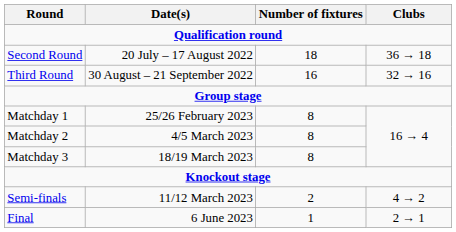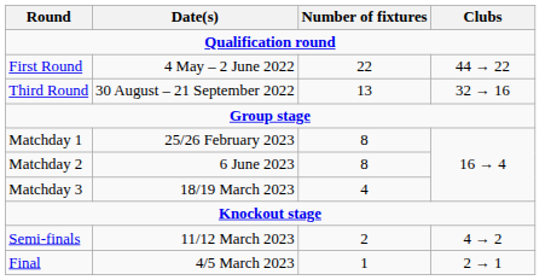 <table class="wikitable" style="text-align:center">
 <tr>
 <th>Round</th>
 <th>Date(s)</th>
 <th>Number of fixtures</th>
 <th width=100>Clubs</th>
 </tr>
 <tr>
 <td colspan=4><strong><a href='#'>Qualification round</a></strong></td>
 </tr>
 <tr>
-<td align=left><a href='#'>Second Round</a></td>
-<td align=right>20 July – 17 August 2022</td>
-<td>18</td>
-<td>36 → 18</td>
+<td align=left><a href='#'>First Round</a></td>
+<td align=right>4 May – 2 June 2022</td>
+<td>22</td>
+<td>44 → 22</td>
 </tr>
 <tr>
 <td align=left><a href='#'>Third Round</a></td>
 <td align=right>30 August – 21 September 2022</td>
-<td>16</td>
+<td>13</td>
 <td>32 → 16</td>
 </tr>
 <tr>
 <td colspan=4><strong><a href='#'>Group stage</a></strong></td>
 </tr>
 <tr>
 <td align=left>Matchday 1</td>
 <td align=right>25/26 February 2023</td>
 <td>8</td>
 <td rowspan=3>16 → 4</td>
 </tr>
 <tr>
 <td align=left>Matchday 2</td>
-<td align=right>4/5 March 2023</td>
+<td align=right>6 June 2023</td>
 <td>8</td>
 </tr>
 <tr>
 <td align=left>Matchday 3</td>
 <td align=right>18/19 March 2023</td>
-<td>8</td>
+<td>4</td>
 </tr>
 <tr>
 <td colspan=4><strong><a href='#'>Knockout stage</a></strong></td>
 </tr>
 <tr>
 <td align=left><a href='#'>Semi-finals</a></td>
 <td align=right>11/12 March 2023</td>
 <td>2</td>
 <td>4 → 2</td>
 </tr>
 <tr>
 <td align=left><a href='#'>Final</a></td>
-<td align=right>6 June 2023</td>
+<td align=right>4/5 March 2023</td>
 <td>1</td>
 <td>2 → 1</td>
 </tr>
 </table>
